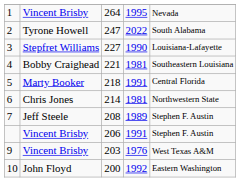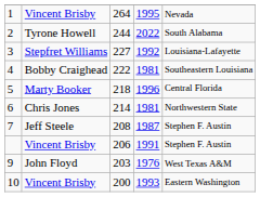 <table class="wikitable">
 <tr>
 </tr>
 <tr>
 <td>1</td>
 <td><a href='#'>Vincent Brisby</a></td>
 <td>264</td>
 <td><a href='#'>1995</a></td>
 <td style="font-size:80%;">Nevada</td>
 </tr>
 <tr>
 <td>2</td>
 <td>Tyrone Howell</td>
-<td>247</td>
+<td>244</td>
 <td><a href='#'>2022</a></td>
 <td style="font-size:80%;">South Alabama</td>
 </tr>
 <tr>
 <td>3</td>
 <td><a href='#'>Stepfret Williams</a></td>
 <td>227</td>
-<td><a href='#'>1990</a></td>
+<td><a href='#'>1992</a></td>
 <td style="font-size:80%;">Louisiana-Lafayette</td>
 </tr>
 <tr>
 <td>4</td>
 <td>Bobby Craighead</td>
-<td>221</td>
+<td>222</td>
 <td><a href='#'>1981</a></td>
 <td style="font-size:80%;">Southeastern Louisiana</td>
 </tr>
 <tr>
 <td>5</td>
 <td><a href='#'>Marty Booker</a></td>
 <td>218</td>
-<td><a href='#'>1991</a></td>
+<td><a href='#'>1996</a></td>
 <td style="font-size:80%;">Central Florida</td>
 </tr>
 <tr>
 <td>6</td>
 <td>Chris Jones</td>
 <td>214</td>
 <td><a href='#'>1981</a></td>
 <td style="font-size:80%;">Northwestern State</td>
 </tr>
 <tr>
 <td>7</td>
 <td>Jeff Steele</td>
 <td>208</td>
-<td><a href='#'>1989</a></td>
+<td><a href='#'>1987</a></td>
 <td style="font-size:80%;">Stephen F. Austin</td>
 </tr>
 <tr>
 <td></td>
 <td><a href='#'>Vincent Brisby</a></td>
 <td>206</td>
 <td><a href='#'>1991</a></td>
 <td style="font-size:80%;">Stephen F. Austin</td>
 </tr>
 <tr>
 <td>9</td>
-<td><a href='#'>Vincent Brisby</a></td>
+<td>John Floyd</td>
 <td>203</td>
 <td><a href='#'>1976</a></td>
 <td style="font-size:80%;">West Texas A&M</td>
 </tr>
 <tr>
 <td>10</td>
-<td>John Floyd</td>
+<td><a href='#'>Vincent Brisby</a></td>
 <td>200</td>
-<td><a href='#'>1992</a></td>
+<td><a href='#'>1993</a></td>
 <td style="font-size:80%;">Eastern Washington</td>
 </tr>
 </table>
